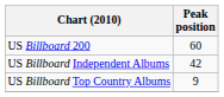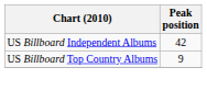 <table class="wikitable">
 <tr>
 <th>Chart (2010)</th>
 <th>Peak<br>position</th>
-</tr>
-<tr>
-<td>US <a href='#'><em>Billboard</em> 200</a></td>
-<td align="center">60</td>
 </tr>
 <tr>
 <td>US <em>Billboard</em> <a href='#'>Independent Albums</a></td>
 <td align="center">42</td>
 </tr>
 <tr>
 <td>US <em>Billboard</em> <a href='#'>Top Country Albums</a></td>
 <td align="center">9</td>
 </tr>
 <tr>
 </tr>
 </table>
